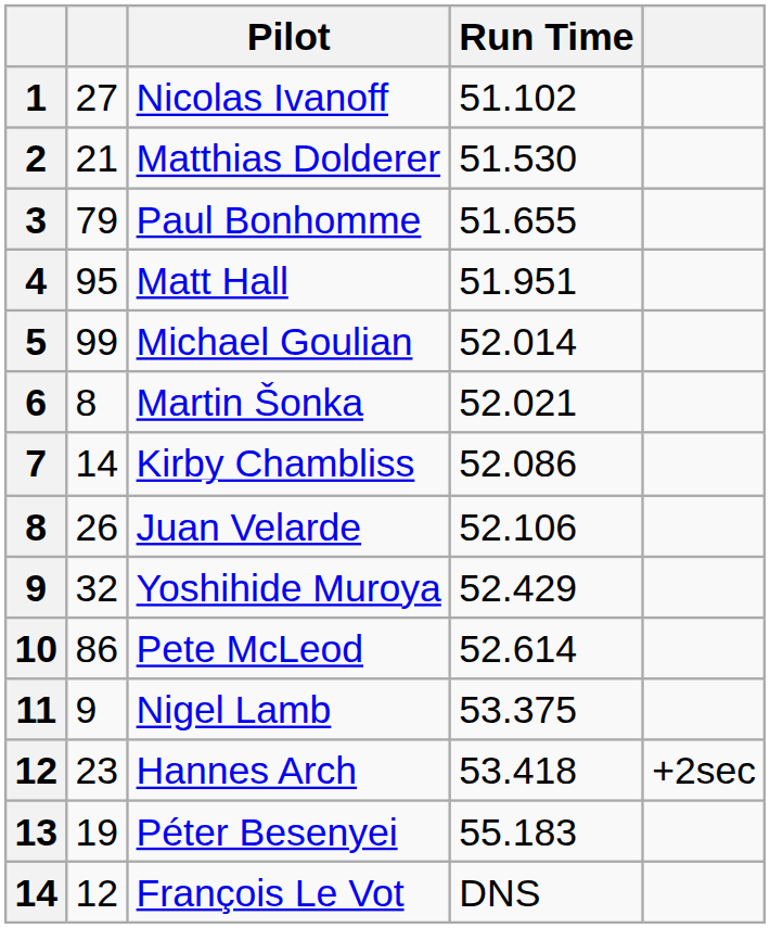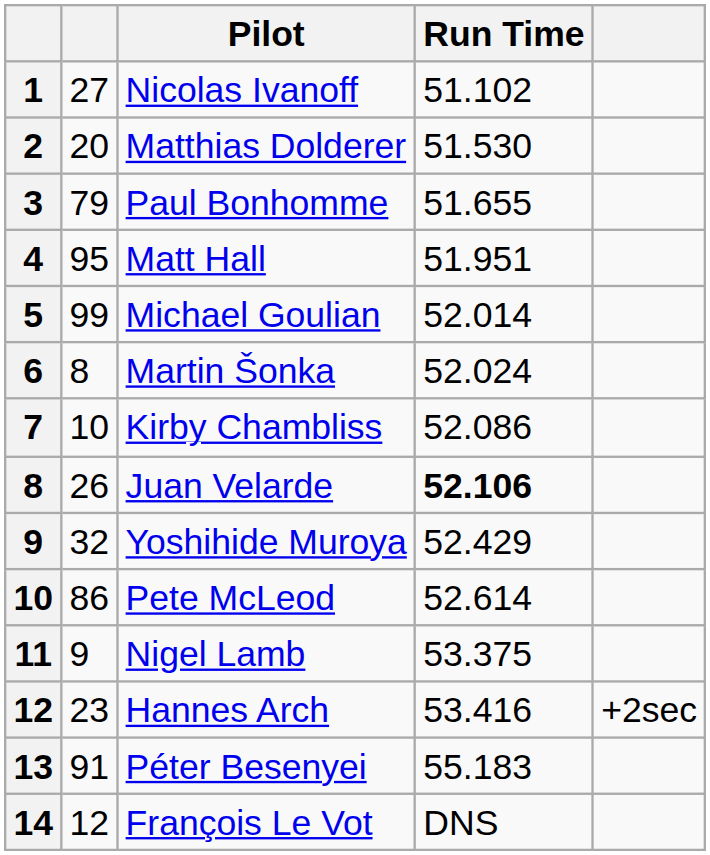 <table class="wikitable" style="font-size: 95%;">
 <tr>
 <th></th>
 <th></th>
 <th>Pilot</th>
 <th>Run Time</th>
 <th></th>
 </tr>
 <tr>
 <th>1</th>
 <td>27</td>
 <td> <a href='#'>Nicolas Ivanoff</a></td>
 <td>51.102</td>
 <td></td>
 </tr>
 <tr>
 <th>2</th>
-<td>21</td>
+<td>20</td>
 <td> <a href='#'>Matthias Dolderer</a></td>
 <td>51.530</td>
 <td></td>
 </tr>
 <tr>
 <th>3</th>
 <td>79</td>
 <td> <a href='#'>Paul Bonhomme</a></td>
 <td>51.655</td>
 <td></td>
 </tr>
 <tr>
 <th>4</th>
 <td>95</td>
 <td> <a href='#'>Matt Hall</a></td>
 <td>51.951</td>
 <td></td>
 </tr>
 <tr>
 <th>5</th>
 <td>99</td>
 <td> <a href='#'>Michael Goulian</a></td>
 <td>52.014</td>
 <td></td>
 </tr>
 <tr>
 <th>6</th>
 <td>8</td>
 <td> <a href='#'>Martin Šonka</a></td>
-<td>52.021</td>
+<td>52.024</td>
 <td></td>
 </tr>
 <tr>
 <th>7</th>
-<td>14</td>
+<td>10</td>
 <td> <a href='#'>Kirby Chambliss</a></td>
 <td>52.086</td>
 <td></td>
 </tr>
 <tr>
 <th>8</th>
 <td>26</td>
 <td> <a href='#'>Juan Velarde</a></td>
-<td>52.106</td>
+<td><strong>52.106</strong></td>
 <td></td>
 </tr>
 <tr>
 <th>9</th>
 <td>32</td>
 <td> <a href='#'>Yoshihide Muroya</a></td>
 <td>52.429</td>
 <td></td>
 </tr>
 <tr>
 <th>10</th>
 <td>86</td>
 <td> <a href='#'>Pete McLeod</a></td>
 <td>52.614</td>
 <td></td>
 </tr>
 <tr>
 <th>11</th>
 <td>9</td>
 <td> <a href='#'>Nigel Lamb</a></td>
 <td>53.375</td>
 <td></td>
 </tr>
 <tr>
 <th>12</th>
 <td>23</td>
 <td> <a href='#'>Hannes Arch</a></td>
-<td>53.418</td>
+<td>53.416</td>
 <td>+2sec</td>
 </tr>
 <tr>
 <th>13</th>
-<td>19</td>
+<td>91</td>
 <td> <a href='#'>Péter Besenyei</a></td>
 <td>55.183</td>
 <td></td>
 </tr>
 <tr>
 <th>14</th>
 <td>12</td>
 <td> <a href='#'>François Le Vot</a></td>
 <td>DNS</td>
 <td></td>
 </tr>
 </table>
